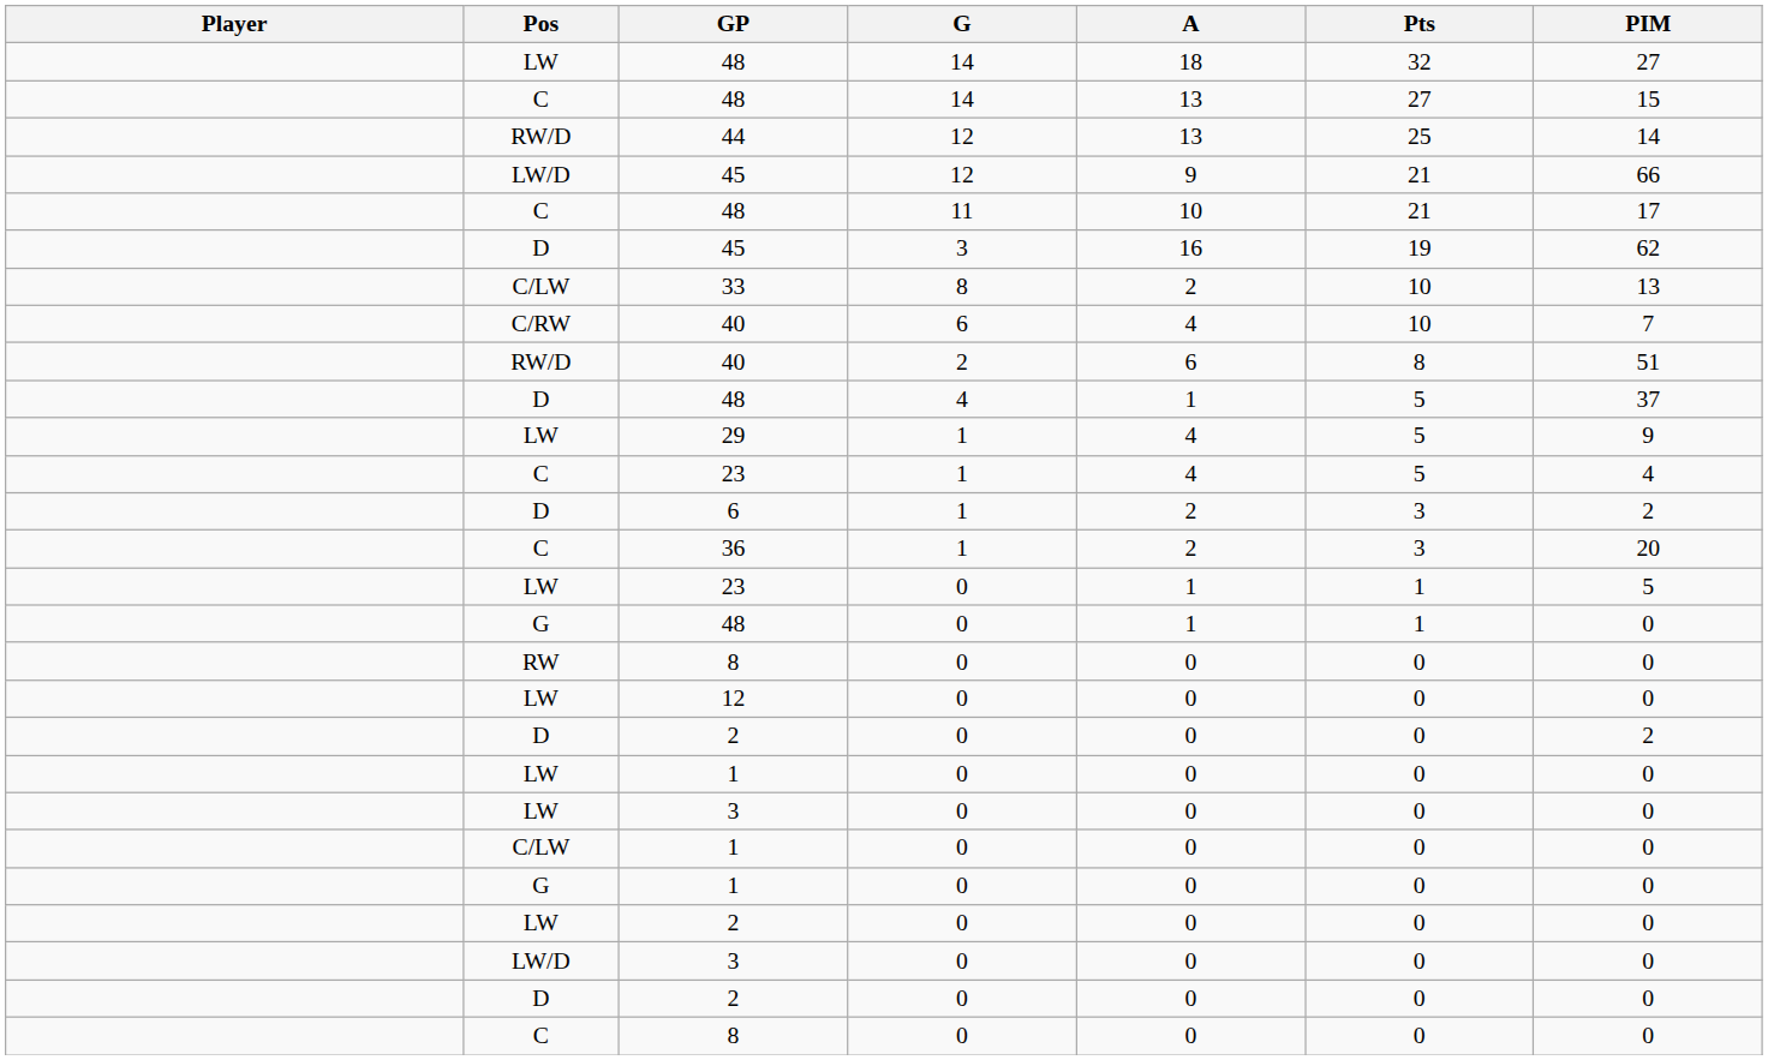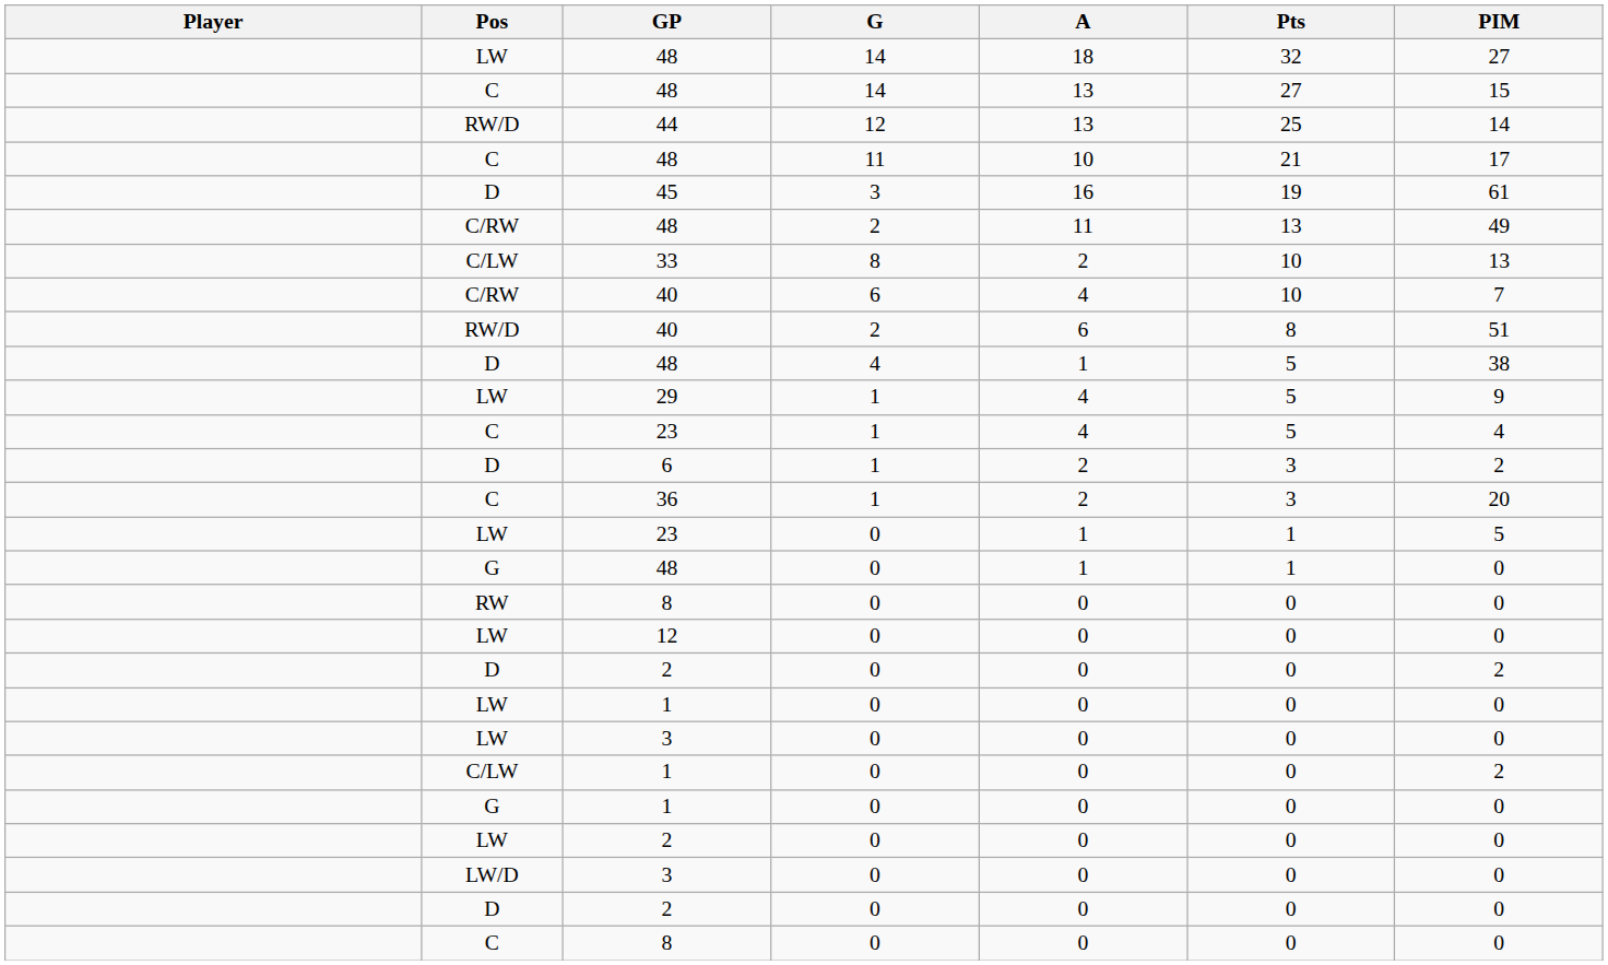 <table class="wikitable sortable" width="60%">
 <tr ALIGN="center">
 <th bgcolor="#DDDDFF" width="10%">Player</th>
 <th bgcolor="#DDDDFF" width="3%" title="Position">Pos</th>
 <th bgcolor="#DDDDFF" width="5%" title="Games played">GP</th>
 <th bgcolor="#DDDDFF" width="5%" title="Goals">G</th>
 <th bgcolor="#DDDDFF" width="5%" title="Assists">A</th>
 <th bgcolor="#DDDDFF" width="5%" title="Points">Pts</th>
 <th bgcolor="#DDDDFF" width="5%" title="Penalties in Minutes">PIM</th>
 </tr>
 <tr align="center">
 <td align="right"></td>
 <td>LW</td>
 <td>48</td>
 <td>14</td>
 <td>18</td>
 <td>32</td>
 <td>27</td>
 </tr>
 <tr align="center">
 <td align="right"></td>
 <td>C</td>
 <td>48</td>
 <td>14</td>
 <td>13</td>
 <td>27</td>
 <td>15</td>
 </tr>
 <tr align="center">
 <td align="right"></td>
 <td>RW/D</td>
 <td>44</td>
 <td>12</td>
 <td>13</td>
 <td>25</td>
 <td>14</td>
 </tr>
 <tr align="center">
 <td align="right"></td>
-<td>LW/D</td>
-<td>45</td>
-<td>12</td>
-<td>9</td>
-<td>21</td>
-<td>66</td>
-</tr>
-<tr align="center">
-<td align="right"></td>
 <td>C</td>
 <td>48</td>
 <td>11</td>
 <td>10</td>
 <td>21</td>
 <td>17</td>
 </tr>
 <tr align="center">
 <td align="right"></td>
 <td>D</td>
 <td>45</td>
 <td>3</td>
 <td>16</td>
 <td>19</td>
-<td>62</td>
+<td>61</td>
+</tr>
+<tr align="center">
+<td align="right"></td>
+<td>C/RW</td>
+<td>48</td>
+<td>2</td>
+<td>11</td>
+<td>13</td>
+<td>49</td>
 </tr>
 <tr align="center">
 <td align="right"></td>
 <td>C/LW</td>
 <td>33</td>
 <td>8</td>
 <td>2</td>
 <td>10</td>
 <td>13</td>
 </tr>
 <tr align="center">
 <td align="right"></td>
 <td>C/RW</td>
 <td>40</td>
 <td>6</td>
 <td>4</td>
 <td>10</td>
 <td>7</td>
 </tr>
 <tr align="center">
 <td align="right"></td>
 <td>RW/D</td>
 <td>40</td>
 <td>2</td>
 <td>6</td>
 <td>8</td>
 <td>51</td>
 </tr>
 <tr align="center">
 <td align="right"></td>
 <td>D</td>
 <td>48</td>
 <td>4</td>
 <td>1</td>
 <td>5</td>
-<td>37</td>
+<td>38</td>
 </tr>
 <tr align="center">
 <td align="right"></td>
 <td>LW</td>
 <td>29</td>
 <td>1</td>
 <td>4</td>
 <td>5</td>
 <td>9</td>
 </tr>
 <tr align="center">
 <td align="right"></td>
 <td>C</td>
 <td>23</td>
 <td>1</td>
 <td>4</td>
 <td>5</td>
 <td>4</td>
 </tr>
 <tr align="center">
 <td align="right"></td>
 <td>D</td>
 <td>6</td>
 <td>1</td>
 <td>2</td>
 <td>3</td>
 <td>2</td>
 </tr>
 <tr align="center">
 <td align="right"></td>
 <td>C</td>
 <td>36</td>
 <td>1</td>
 <td>2</td>
 <td>3</td>
 <td>20</td>
 </tr>
 <tr align="center">
 <td align="right"></td>
 <td>LW</td>
 <td>23</td>
 <td>0</td>
 <td>1</td>
 <td>1</td>
 <td>5</td>
 </tr>
 <tr align="center">
 <td align="right"></td>
 <td>G</td>
 <td>48</td>
 <td>0</td>
 <td>1</td>
 <td>1</td>
 <td>0</td>
 </tr>
 <tr align="center">
 <td align="right"></td>
 <td>RW</td>
 <td>8</td>
 <td>0</td>
 <td>0</td>
 <td>0</td>
 <td>0</td>
 </tr>
 <tr align="center">
 <td align="right"></td>
 <td>LW</td>
 <td>12</td>
 <td>0</td>
 <td>0</td>
 <td>0</td>
 <td>0</td>
 </tr>
 <tr align="center">
 <td align="right"></td>
 <td>D</td>
 <td>2</td>
 <td>0</td>
 <td>0</td>
 <td>0</td>
 <td>2</td>
 </tr>
 <tr align="center">
 <td align="right"></td>
 <td>LW</td>
 <td>1</td>
 <td>0</td>
 <td>0</td>
 <td>0</td>
 <td>0</td>
 </tr>
 <tr align="center">
 <td align="right"></td>
 <td>LW</td>
 <td>3</td>
 <td>0</td>
 <td>0</td>
 <td>0</td>
 <td>0</td>
 </tr>
 <tr align="center">
 <td align="right"></td>
 <td>C/LW</td>
 <td>1</td>
 <td>0</td>
 <td>0</td>
 <td>0</td>
-<td>0</td>
+<td>2</td>
 </tr>
 <tr align="center">
 <td align="right"></td>
 <td>G</td>
 <td>1</td>
 <td>0</td>
 <td>0</td>
 <td>0</td>
 <td>0</td>
 </tr>
 <tr align="center">
 <td align="right"></td>
 <td>LW</td>
 <td>2</td>
 <td>0</td>
 <td>0</td>
 <td>0</td>
 <td>0</td>
 </tr>
 <tr align="center">
 <td align="right"></td>
 <td>LW/D</td>
 <td>3</td>
 <td>0</td>
 <td>0</td>
 <td>0</td>
 <td>0</td>
 </tr>
 <tr align="center">
 <td align="right"></td>
 <td>D</td>
 <td>2</td>
 <td>0</td>
 <td>0</td>
 <td>0</td>
 <td>0</td>
 </tr>
 <tr align="center">
 <td align="right"></td>
 <td>C</td>
 <td>8</td>
 <td>0</td>
 <td>0</td>
 <td>0</td>
 <td>0</td>
 </tr>
 </table>
